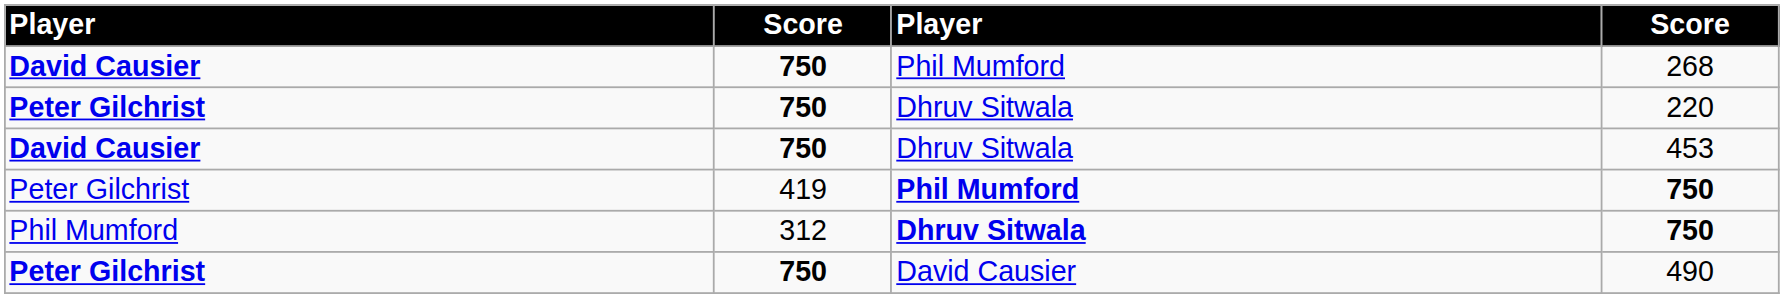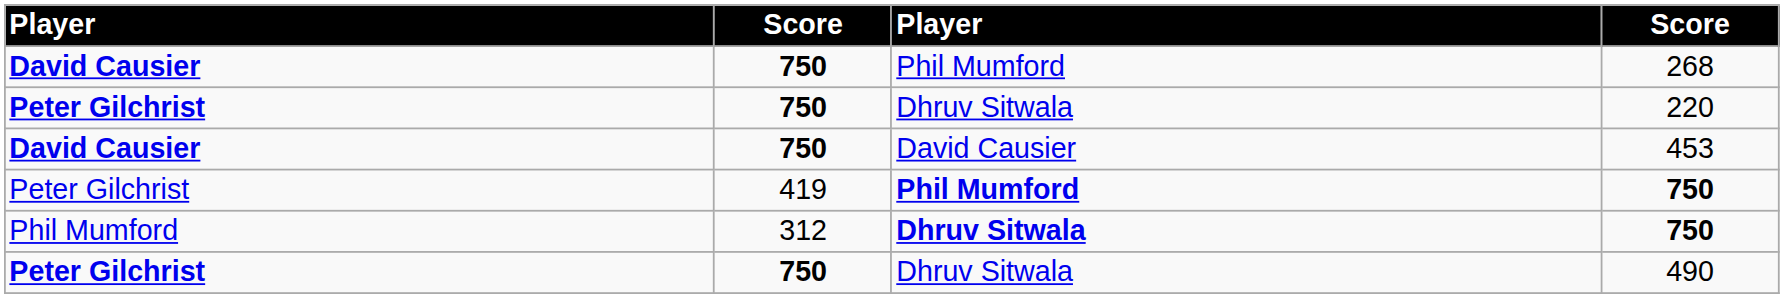 <table border="2" cellpadding="2" cellspacing="0" style="margin: 0; background: #f9f9f9; border: 1px #aaa solid; border-collapse: collapse; font-size: 100%;" width=50%>
 <tr>
 <th bgcolor="000000" style="color:white; text-align:left" width=20%>Player</th>
 <th bgcolor="000000" style="color:white; text-align:center" width=5%>Score</th>
 <th bgcolor="000000" style="color:white; text-align:left" width=20%>Player</th>
 <th bgcolor="000000" style="color:white; text-align:center" width= 5%>Score</th>
 </tr>
 <tr>
 <td style="text-align:left"> <strong><a href='#'>David Causier</a> </strong></td>
 <td style="text-align:center"><strong>750</strong></td>
 <td style="text-align:left"> <a href='#'>Phil Mumford</a></td>
 <td style="text-align:center">268</td>
 </tr>
 <tr>
 <td style="text-align:left"> <strong><a href='#'>Peter Gilchrist</a></strong></td>
 <td style="text-align:center"><strong>750</strong></td>
 <td style="text-align:left"> <a href='#'>Dhruv Sitwala</a></td>
 <td style="text-align:center">220</td>
 </tr>
 <tr>
 <td style="text-align:left"> <strong><a href='#'>David Causier</a></strong></td>
 <td style="text-align:center"><strong>750</strong></td>
-<td style="text-align:left"> <a href='#'>Dhruv Sitwala</a></td>
+<td style="text-align:left"> <a href='#'>David Causier</a></td>
 <td style="text-align:center">453</td>
 </tr>
 <tr>
 <td style="text-align:left"> <a href='#'>Peter Gilchrist</a></td>
 <td style="text-align:center">419</td>
 <td style="text-align:left"> <strong><a href='#'>Phil Mumford</a></strong></td>
 <td style="text-align:center"><strong>750</strong></td>
 </tr>
 <tr>
 <td style="text-align:left"> <a href='#'>Phil Mumford</a></td>
 <td style="text-align:center">312</td>
 <td style="text-align:left"> <strong><a href='#'>Dhruv Sitwala</a></strong></td>
 <td style="text-align:center"><strong>750</strong></td>
 </tr>
 <tr>
 <td style="text-align:left"> <strong><a href='#'>Peter Gilchrist</a></strong></td>
 <td style="text-align:center"><strong>750</strong></td>
-<td style="text-align:left"> <a href='#'>David Causier</a></td>
+<td style="text-align:left"> <a href='#'>Dhruv Sitwala</a></td>
 <td style="text-align:center">490</td>
 </tr>
 </table>
